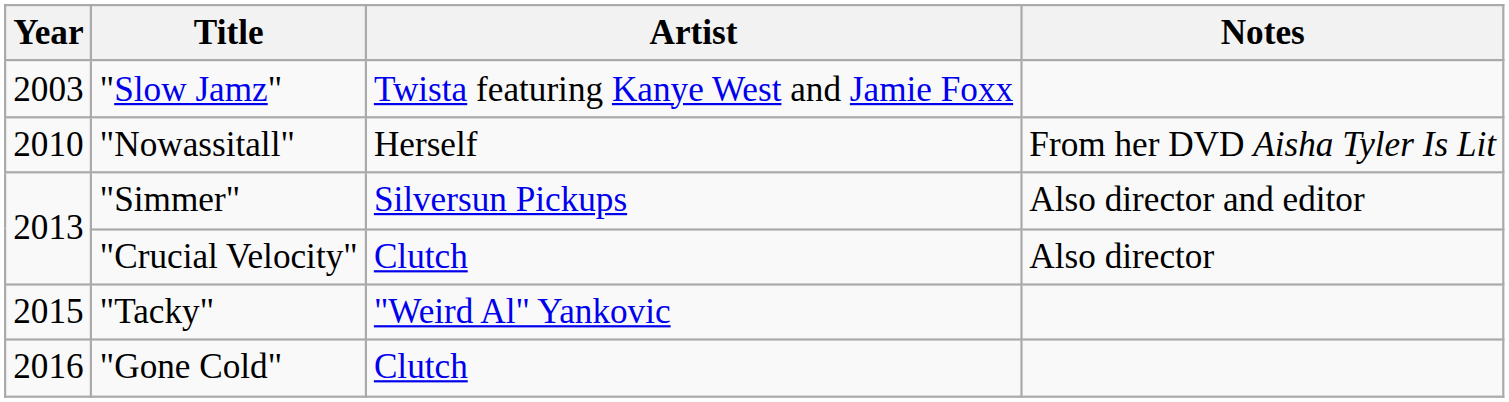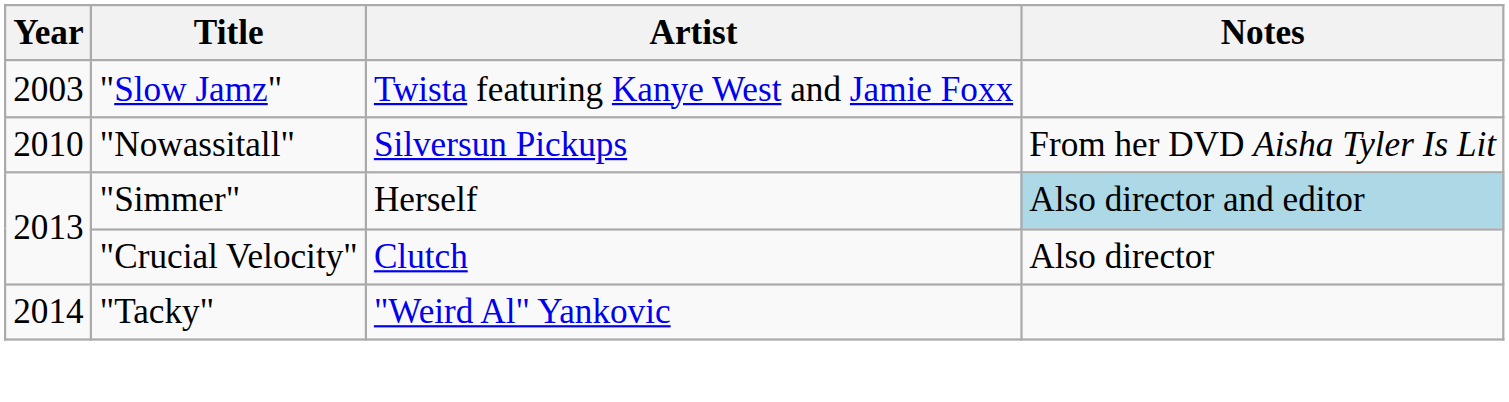 <table class="wikitable sortable">
 <tr>
 <th>Year</th>
 <th>Title</th>
 <th>Artist</th>
 <th class="unsortable">Notes</th>
 </tr>
 <tr>
 <td>2003</td>
 <td>"<a href='#'>Slow Jamz</a>"</td>
 <td><a href='#'>Twista</a> featuring <a href='#'>Kanye West</a> and <a href='#'>Jamie Foxx</a></td>
 <td></td>
 </tr>
 <tr>
 <td>2010</td>
 <td>"Nowassitall"</td>
-<td>Herself</td>
+<td><a href='#'>Silversun Pickups</a></td>
 <td>From her DVD <em>Aisha Tyler Is Lit</em></td>
 </tr>
 <tr>
 <td rowspan="2">2013</td>
 <td>"Simmer"</td>
-<td><a href='#'>Silversun Pickups</a></td>
-<td>Also director and editor</td>
+<td>Herself</td>
+<td style="background: lightblue;">Also director and editor</td>
 </tr>
 <tr>
 <td>"Crucial Velocity"</td>
 <td><a href='#'>Clutch</a></td>
 <td>Also director</td>
 </tr>
 <tr>
-<td>2015</td>
+<td>2014</td>
 <td>"Tacky"</td>
 <td><a href='#'>"Weird Al" Yankovic</a></td>
 <td></td>
 </tr>
-<tr>
-<td>2016</td>
-<td>"Gone Cold"</td>
-<td><a href='#'>Clutch</a></td>
-<td></td>
-</tr>
 </table>
